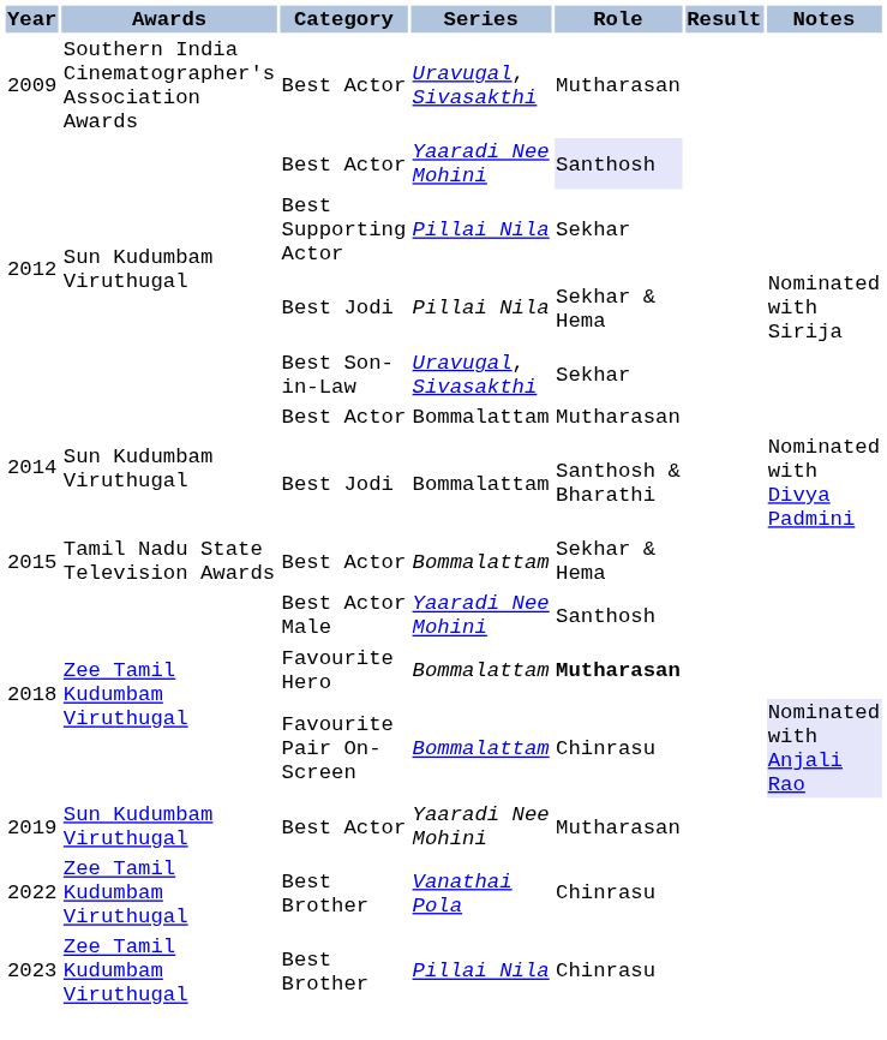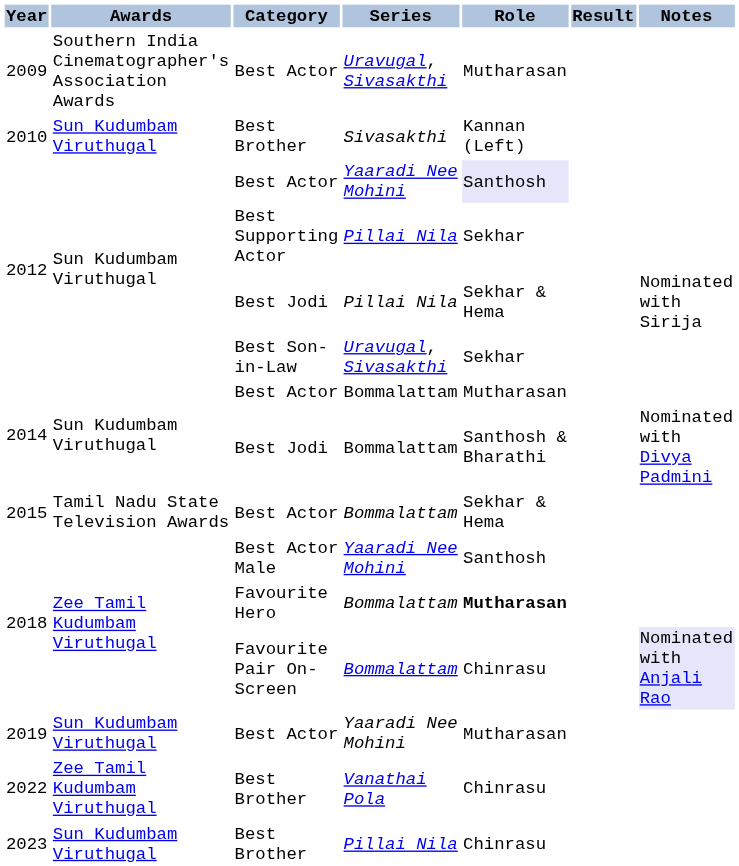 <table class="wiki table" width="80%">
 <tr bg color="blue">
 <th style="width:50pt; background: LightSteelBlue;">Year</th>
 <th style="width:150pt; background: LightSteelBlue;">Awards</th>
 <th style="width:100pt; background: LightSteelBlue;">Category</th>
 <th style="width:100pt; background: LightSteelBlue;">Series</th>
 <th style="width:100pt; background: LightSteelBlue;">Role</th>
 <th style="width:50pt; background: LightSteelBlue;">Result</th>
 <th style="width:50pt; background: LightSteelBlue;">Notes</th>
 </tr>
 <tr>
 <td>2009</td>
 <td>Southern India Cinematographer's Association Awards</td>
 <td>Best Actor</td>
 <td><em><a href='#'>Uravugal</a></em>, <em><a href='#'>Sivasakthi</a></em></td>
 <td>Mutharasan</td>
+<td></td>
+<td></td>
+</tr>
+<tr>
+<td>2010</td>
+<td><a href='#'>Sun Kudumbam Viruthugal</a></td>
+<td>Best Brother</td>
+<td><em>Sivasakthi</em></td>
+<td>Kannan (Left)</td>
 <td></td>
 <td></td>
 </tr>
 <tr>
 <td rowspan="4">2012</td>
 <td rowspan="4">Sun Kudumbam Viruthugal</td>
 <td>Best Actor</td>
 <td><em><a href='#'>Yaaradi Nee Mohini</a></em></td>
 <td style="background: lavender;">Santhosh</td>
 <td></td>
 <td></td>
 </tr>
 <tr>
 <td>Best Supporting Actor</td>
 <td><em><a href='#'>Pillai Nila</a></em></td>
 <td>Sekhar</td>
 <td></td>
 <td></td>
 </tr>
 <tr>
 <td>Best Jodi</td>
 <td><em>Pillai Nila</em></td>
 <td>Sekhar & Hema</td>
 <td></td>
 <td>Nominated with Sirija</td>
 </tr>
 <tr>
 <td>Best Son-in-Law</td>
 <td><em><a href='#'>Uravugal</a></em>, <em><a href='#'>Sivasakthi</a></em></td>
 <td>Sekhar</td>
 <td></td>
 <td></td>
 </tr>
 <tr>
 <td rowspan="2">2014</td>
 <td rowspan="2">Sun Kudumbam Viruthugal</td>
 <td>Best Actor</td>
 <td>Bommalattam</td>
 <td>Mutharasan</td>
 <td></td>
 <td></td>
 </tr>
 <tr>
 <td>Best Jodi</td>
 <td Bommalattam (TV series)>Bommalattam</td>
 <td>Santhosh & Bharathi</td>
 <td></td>
 <td>Nominated with <a href='#'>Divya Padmini</a></td>
 </tr>
 <tr>
 <td>2015</td>
 <td>Tamil Nadu State Television Awards</td>
 <td>Best Actor</td>
 <td><em>Bommalattam</em></td>
 <td>Sekhar & Hema</td>
 <td></td>
 <td></td>
 </tr>
 <tr>
 <td rowspan="3">2018</td>
 <td rowspan="3"><a href='#'>Zee Tamil Kudumbam Viruthugal</a></td>
 <td>Best Actor Male</td>
 <td><em><a href='#'>Yaaradi Nee Mohini</a></em></td>
 <td>Santhosh</td>
 <td></td>
 <td></td>
 </tr>
 <tr>
 <td>Favourite Hero</td>
 <td><em>Bommalattam</em></td>
 <td><strong>Mutharasan</strong></td>
 <td></td>
 <td></td>
 </tr>
 <tr>
 <td>Favourite Pair On-Screen</td>
 <td><em><a href='#'>Bommalattam</a></em></td>
 <td>Chinrasu</td>
 <td></td>
 <td style="background: lavender;">Nominated with <a href='#'>Anjali Rao</a></td>
 </tr>
 <tr>
 <td>2019</td>
 <td><a href='#'>Sun Kudumbam Viruthugal</a></td>
 <td>Best Actor</td>
 <td><em>Yaaradi Nee Mohini</em></td>
 <td>Mutharasan</td>
 <td></td>
 <td></td>
 </tr>
 <tr>
 <td>2022</td>
 <td><a href='#'>Zee Tamil Kudumbam Viruthugal</a></td>
 <td>Best Brother</td>
 <td><em><a href='#'>Vanathai Pola</a></em></td>
 <td>Chinrasu</td>
 <td></td>
 </tr>
 <tr>
 <td>2023</td>
-<td><a href='#'>Zee Tamil Kudumbam Viruthugal</a></td>
+<td><a href='#'>Sun Kudumbam Viruthugal</a></td>
 <td>Best Brother</td>
 <td><em><a href='#'>Pillai Nila</a></em></td>
 <td>Chinrasu</td>
 <td></td>
 <td></td>
 </tr>
 </table>
